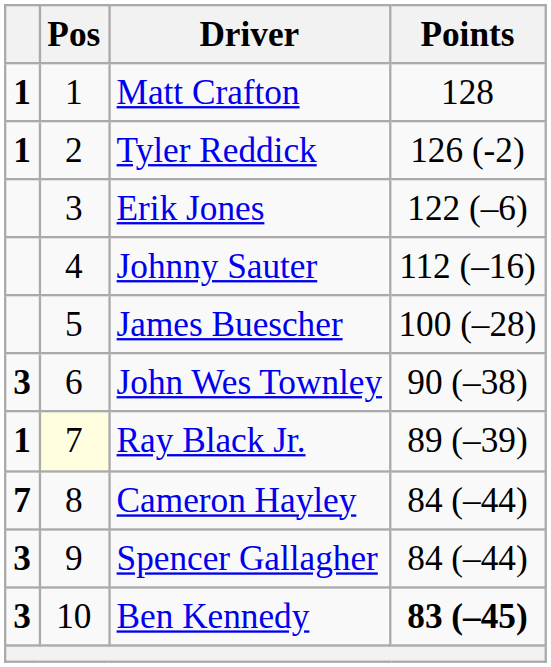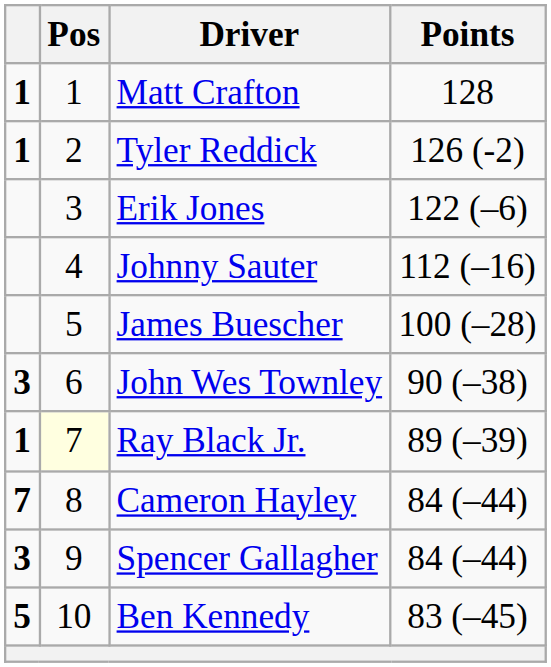 <table class="wikitable" style="font-size: 95%;">
 <tr>
 <th></th>
 <th>Pos</th>
 <th>Driver</th>
 <th>Points</th>
 </tr>
 <tr>
 <td align="left"> <strong>1</strong></td>
 <td style="text-align:center;">1</td>
 <td><a href='#'>Matt Crafton</a></td>
 <td style="text-align:center;">128</td>
 </tr>
 <tr>
 <td align="left"> <strong>1</strong></td>
 <td style="text-align:center;">2</td>
 <td><a href='#'>Tyler Reddick</a></td>
 <td style="text-align:center;">126 (-2)</td>
 </tr>
 <tr>
 <td align="left"></td>
 <td style="text-align:center;">3</td>
 <td><a href='#'>Erik Jones</a></td>
 <td style="text-align:center;">122 (–6)</td>
 </tr>
 <tr>
 <td align="left"></td>
 <td style="text-align:center;">4</td>
 <td><a href='#'>Johnny Sauter</a></td>
 <td style="text-align:center;">112 (–16)</td>
 </tr>
 <tr>
 <td align="left"></td>
 <td style="text-align:center;">5</td>
 <td><a href='#'>James Buescher</a></td>
 <td style="text-align:center;">100 (–28)</td>
 </tr>
 <tr>
 <td align="left"> <strong>3</strong></td>
 <td style="text-align:center;">6</td>
 <td><a href='#'>John Wes Townley</a></td>
 <td style="text-align:center;">90 (–38)</td>
 </tr>
 <tr>
 <td align="left"> <strong>1</strong></td>
 <td style="background: lightyellow; text-align:center;">7</td>
 <td><a href='#'>Ray Black Jr.</a></td>
 <td style="text-align:center;">89 (–39)</td>
 </tr>
 <tr>
 <td align="left"> <strong>7</strong></td>
 <td style="text-align:center;">8</td>
 <td><a href='#'>Cameron Hayley</a></td>
 <td style="text-align:center;">84 (–44)</td>
 </tr>
 <tr>
 <td align="left"> <strong>3</strong></td>
 <td style="text-align:center;">9</td>
 <td><a href='#'>Spencer Gallagher</a></td>
 <td style="text-align:center;">84 (–44)</td>
 </tr>
 <tr>
-<td align="left"> <strong>3</strong></td>
+<td align="left"> <strong>5</strong></td>
 <td style="text-align:center;">10</td>
 <td><a href='#'>Ben Kennedy</a></td>
-<td style="text-align:center;"><strong>83 (–45)</strong></td>
+<td style="text-align:center;">83 (–45)</td>
 </tr>
 <tr>
 <th colspan="9"></th>
 </tr>
 </table>
